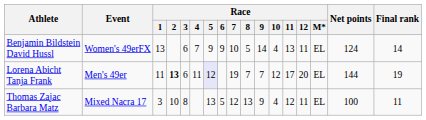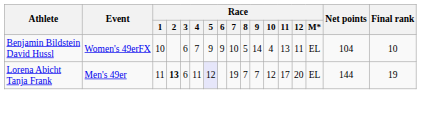 <table class="wikitable" style="font-size:90%">
 <tr>
 <th rowspan="2">Athlete</th>
 <th rowspan="2">Event</th>
 <th colspan=13>Race</th>
 <th rowspan=2>Net points</th>
 <th rowspan=2>Final rank</th>
 </tr>
 <tr style="font-size:95%">
 <th>1</th>
 <th>2</th>
 <th>3</th>
 <th>4</th>
 <th>5</th>
 <th>6</th>
 <th>7</th>
 <th>8</th>
 <th>9</th>
 <th>10</th>
 <th>11</th>
 <th>12</th>
 <th>M*</th>
 </tr>
 <tr align=center>
 <td align=left><a href='#'>Benjamin Bildstein</a><br><a href='#'>David Hussl</a></td>
 <td align=left><a href='#'>Women's 49erFX</a></td>
-<td>13</td>
+<td>10</td>
 <td></td>
 <td>6</td>
 <td>7</td>
 <td>9</td>
 <td>9</td>
 <td>10</td>
 <td>5</td>
 <td>14</td>
 <td>4</td>
 <td>13</td>
 <td>11</td>
 <td>EL</td>
-<td>124</td>
-<td>14</td>
+<td>104</td>
+<td>10</td>
 </tr>
 <tr align=center>
 <td align=left><a href='#'>Lorena Abicht</a><br><a href='#'>Tanja Frank</a></td>
 <td align=left><a href='#'>Men's 49er</a></td>
 <td>11</td>
 <td><strong>13</strong></td>
 <td>6</td>
 <td>11</td>
 <td style="background: lavender;">12</td>
 <td></td>
 <td>19</td>
 <td>7</td>
 <td>7</td>
 <td>12</td>
 <td>17</td>
 <td>20</td>
 <td>EL</td>
 <td>144</td>
 <td>19</td>
 </tr>
-<tr align=center>
-<td align=left><a href='#'>Thomas Zajac</a><br><a href='#'>Barbara Matz</a></td>
-<td align=left><a href='#'>Mixed Nacra 17</a></td>
-<td>3</td>
-<td>10</td>
-<td>8</td>
-<td></td>
-<td>13</td>
-<td>5</td>
-<td>12</td>
-<td>13</td>
-<td>9</td>
-<td>4</td>
-<td>12</td>
-<td>11</td>
-<td>EL</td>
-<td>100</td>
-<td>11</td>
-</tr>
 </table>
